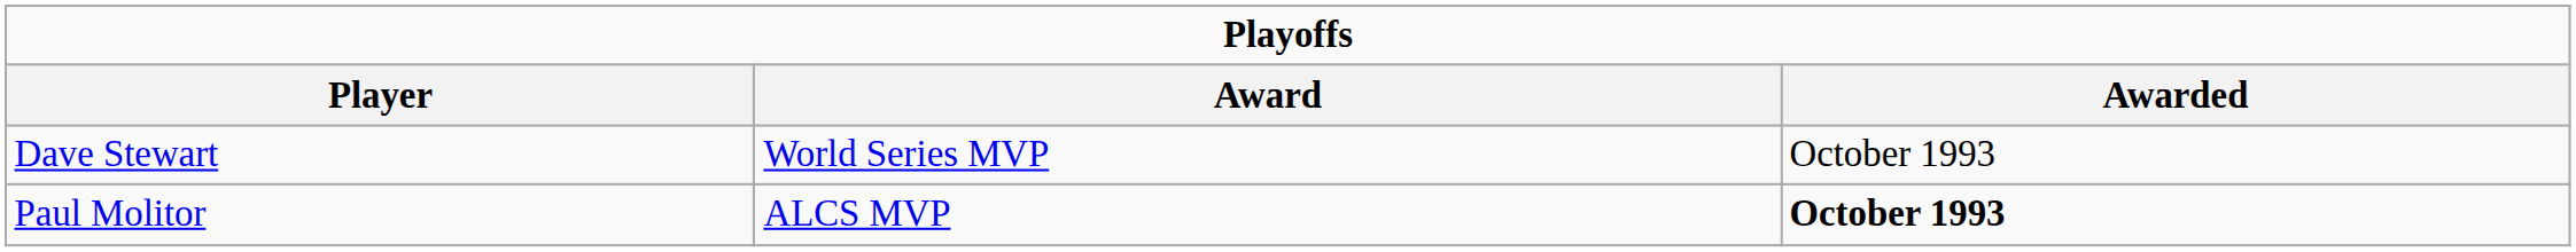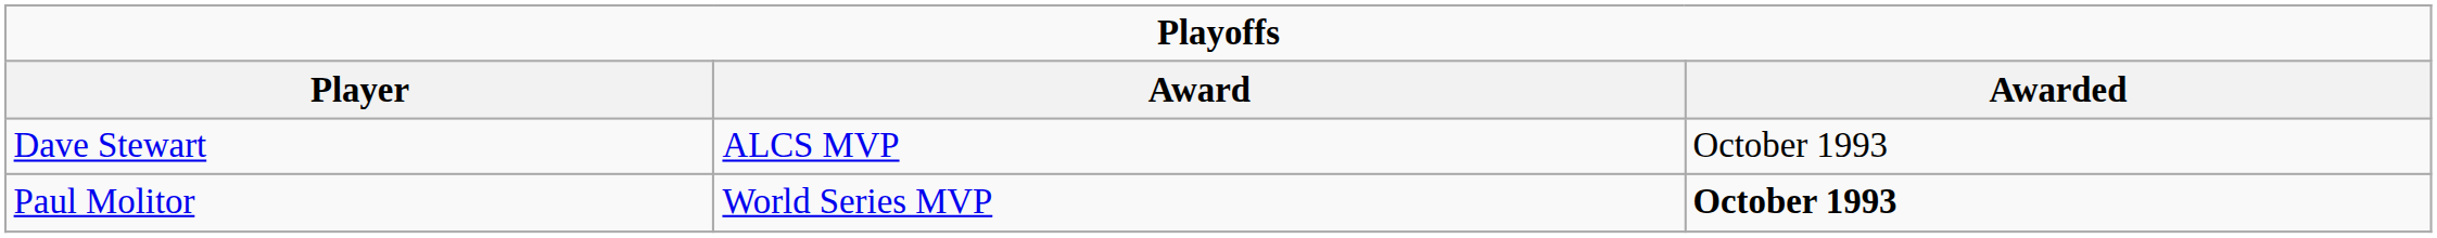 <table class="wikitable" style="width:55%;">
 <tr>
 <td colspan="10" style="text-align:center;"><strong>Playoffs</strong></td>
 </tr>
 <tr>
 <th>Player</th>
 <th>Award</th>
 <th>Awarded</th>
 </tr>
 <tr>
 <td><a href='#'>Dave Stewart</a></td>
-<td><a href='#'>World Series MVP</a></td>
+<td><a href='#'>ALCS MVP</a></td>
 <td>October 1993</td>
 </tr>
 <tr>
 <td><a href='#'>Paul Molitor</a></td>
-<td><a href='#'>ALCS MVP</a></td>
+<td><a href='#'>World Series MVP</a></td>
 <td><strong>October 1993</strong></td>
 </tr>
 </table>
